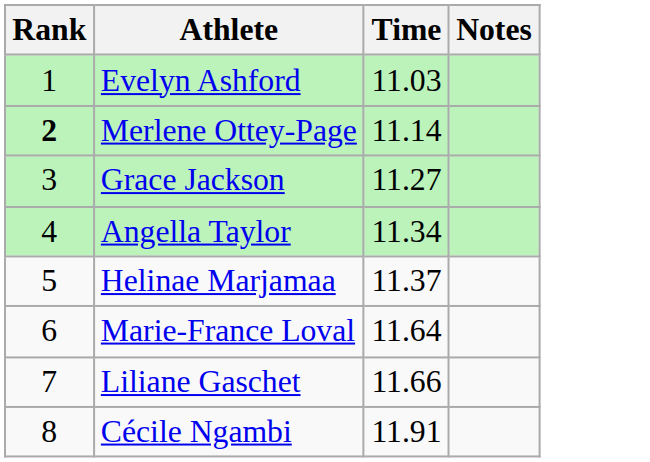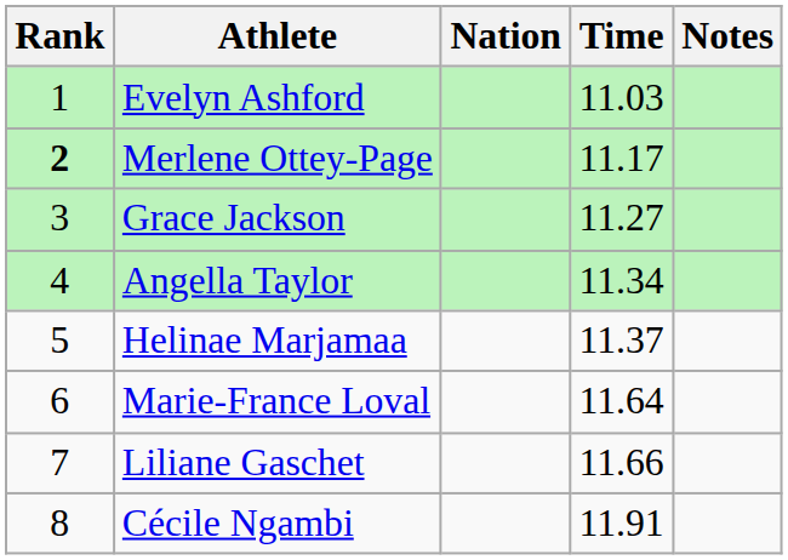 <table class="wikitable sortable" style="text-align:center">
 <tr>
 <th>Rank</th>
 <th>Athlete</th>
+<th>Nation</th>
 <th>Time</th>
 <th>Notes</th>
 </tr>
 <tr style="background:#bbf3bb;">
 <td>1</td>
 <td align=left><a href='#'>Evelyn Ashford</a></td>
+<td align=left></td>
 <td>11.03</td>
 <td></td>
 </tr>
 <tr style="background:#bbf3bb;">
 <td><strong>2</strong></td>
 <td align=left><a href='#'>Merlene Ottey-Page</a></td>
-<td>11.14</td>
+<td align=left></td>
+<td>11.17</td>
 <td></td>
 </tr>
 <tr style="background:#bbf3bb;">
 <td>3</td>
 <td align=left><a href='#'>Grace Jackson</a></td>
+<td align=left></td>
 <td>11.27</td>
 <td></td>
 </tr>
 <tr style="background:#bbf3bb;">
 <td>4</td>
 <td align=left><a href='#'>Angella Taylor</a></td>
+<td align=left></td>
 <td>11.34</td>
 <td></td>
 </tr>
 <tr>
 <td>5</td>
 <td align=left><a href='#'>Helinae Marjamaa</a></td>
+<td align=left></td>
 <td>11.37</td>
 <td></td>
 </tr>
 <tr>
 <td>6</td>
 <td align=left><a href='#'>Marie-France Loval</a></td>
+<td align=left></td>
 <td>11.64</td>
 <td></td>
 </tr>
 <tr>
 <td>7</td>
 <td align=left><a href='#'>Liliane Gaschet</a></td>
+<td align=left></td>
 <td>11.66</td>
 <td></td>
 </tr>
 <tr>
 <td>8</td>
 <td align=left><a href='#'>Cécile Ngambi</a></td>
+<td align=left></td>
 <td>11.91</td>
 <td></td>
 </tr>
 </table>
